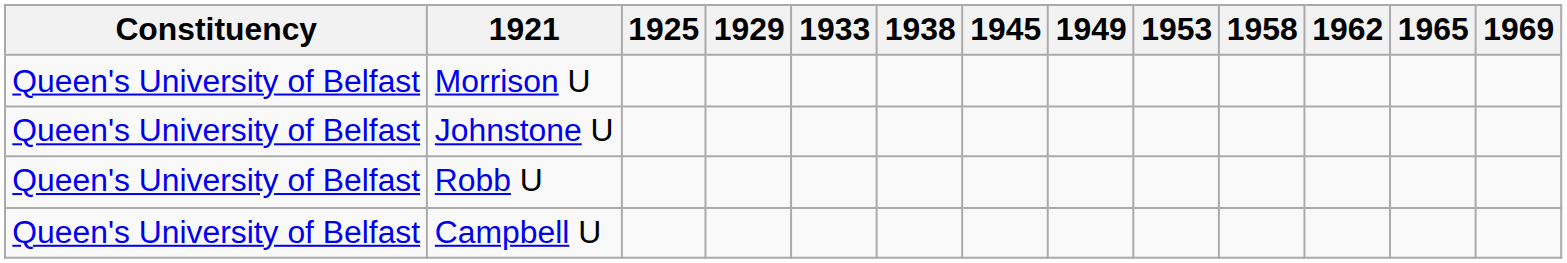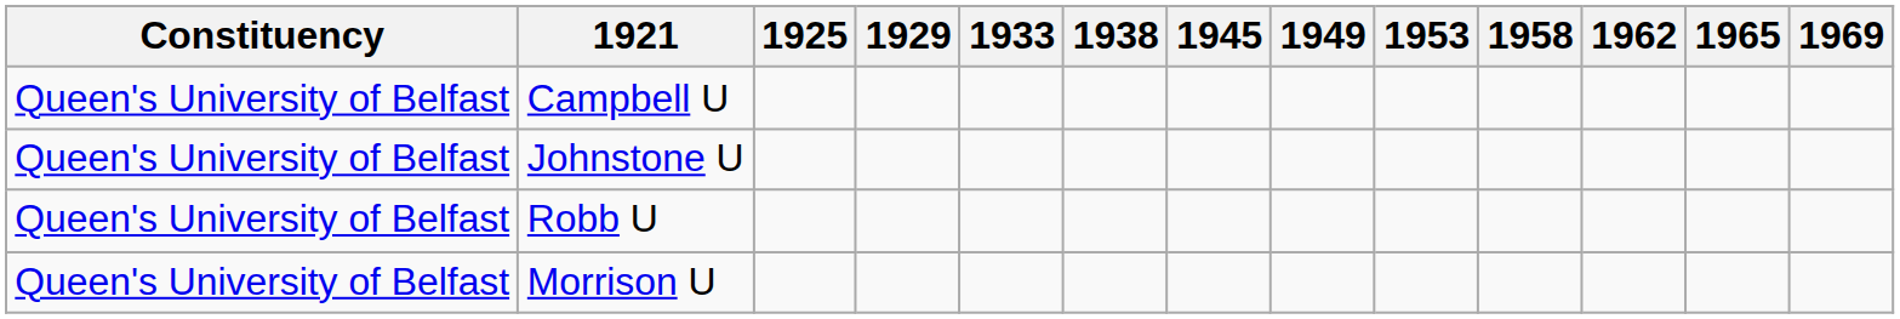 <table class="wikitable">
 <tr>
 <th>Constituency</th>
 <th>1921</th>
 <th>1925</th>
 <th>1929</th>
 <th>1933</th>
 <th>1938</th>
 <th>1945</th>
 <th>1949</th>
 <th>1953</th>
 <th>1958</th>
 <th>1962</th>
 <th>1965</th>
 <th>1969</th>
 </tr>
 <tr>
 <td><a href='#'>Queen's University of Belfast</a></td>
-<td><a href='#'>Morrison</a> U</td>
+<td><a href='#'>Campbell</a> U</td>
 <td></td>
 <td></td>
 <td></td>
 <td></td>
 <td></td>
 <td></td>
 <td></td>
 <td></td>
 <td></td>
 <td></td>
 <td></td>
 </tr>
 <tr>
 <td><a href='#'>Queen's University of Belfast</a></td>
 <td><a href='#'>Johnstone</a> U</td>
 <td></td>
 <td></td>
 <td></td>
 <td></td>
 <td></td>
 <td></td>
 <td></td>
 <td></td>
 <td></td>
 <td></td>
 <td></td>
 </tr>
 <tr>
 <td><a href='#'>Queen's University of Belfast</a></td>
 <td><a href='#'>Robb</a> U</td>
 <td></td>
 <td></td>
 <td></td>
 <td></td>
 <td></td>
 <td></td>
 <td></td>
 <td></td>
 <td></td>
 <td></td>
 <td></td>
 </tr>
 <tr>
 <td><a href='#'>Queen's University of Belfast</a></td>
-<td><a href='#'>Campbell</a> U</td>
+<td><a href='#'>Morrison</a> U</td>
 <td></td>
 <td></td>
 <td></td>
 <td></td>
 <td></td>
 <td></td>
 <td></td>
 <td></td>
 <td></td>
 <td></td>
 <td></td>
 </tr>
 </table>
